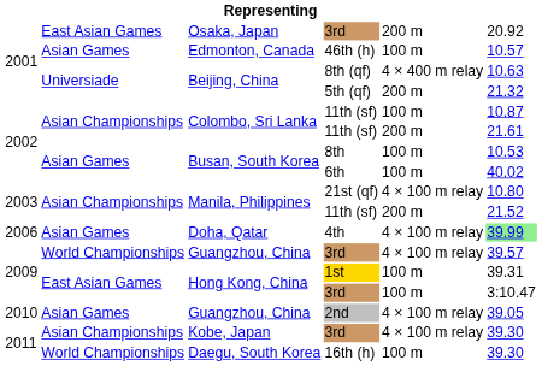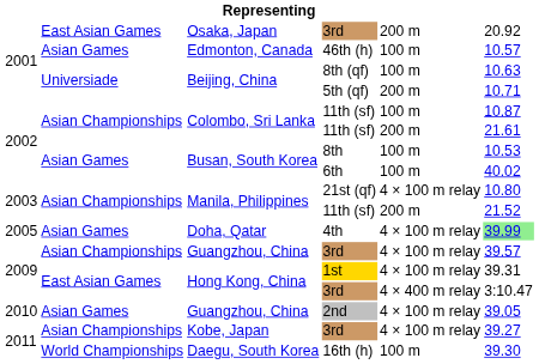 <table>
 <tr>
 <th colspan="6">Representing </th>
 </tr>
 <tr>
 <td rowspan=4>2001</td>
 <td><a href='#'>East Asian Games</a></td>
 <td><a href='#'>Osaka, Japan</a></td>
 <td bgcolor=cc9966>3rd</td>
 <td>200 m</td>
 <td>20.92</td>
 </tr>
 <tr>
 <td><a href='#'>Asian Games</a></td>
 <td><a href='#'>Edmonton, Canada</a></td>
 <td>46th (h)</td>
 <td>100 m</td>
 <td><a href='#'>10.57</a></td>
 </tr>
 <tr>
 <td rowspan=2><a href='#'>Universiade</a></td>
 <td rowspan=2><a href='#'>Beijing, China</a></td>
 <td>8th (qf)</td>
-<td>4 × 400 m relay</td>
+<td>100 m</td>
 <td><a href='#'>10.63</a></td>
 </tr>
 <tr>
 <td>5th (qf)</td>
 <td>200 m</td>
-<td><a href='#'>21.32</a></td>
+<td><a href='#'>10.71</a></td>
 </tr>
 <tr>
 <td rowspan=4>2002</td>
 <td rowspan=2><a href='#'>Asian Championships</a></td>
 <td rowspan=2><a href='#'>Colombo, Sri Lanka</a></td>
 <td>11th (sf)</td>
 <td>100 m</td>
 <td><a href='#'>10.87</a></td>
 </tr>
 <tr>
 <td>11th (sf)</td>
 <td>200 m</td>
 <td><a href='#'>21.61</a></td>
 </tr>
 <tr>
 <td rowspan=2><a href='#'>Asian Games</a></td>
 <td rowspan=2><a href='#'>Busan, South Korea</a></td>
 <td>8th</td>
 <td>100 m</td>
 <td><a href='#'>10.53</a></td>
 </tr>
 <tr>
 <td>6th</td>
 <td>100 m</td>
 <td><a href='#'>40.02</a></td>
 </tr>
 <tr>
 <td rowspan=2>2003</td>
 <td rowspan=2><a href='#'>Asian Championships</a></td>
 <td rowspan=2><a href='#'>Manila, Philippines</a></td>
 <td>21st (qf)</td>
 <td>4 × 100 m relay</td>
 <td><a href='#'>10.80</a></td>
 </tr>
 <tr>
 <td>11th (sf)</td>
 <td>200 m</td>
 <td><a href='#'>21.52</a></td>
 </tr>
 <tr>
-<td>2006</td>
+<td>2005</td>
 <td><a href='#'>Asian Games</a></td>
 <td><a href='#'>Doha, Qatar</a></td>
 <td>4th</td>
 <td>4 × 100 m relay</td>
 <td style="background: lightgreen;"><a href='#'>39.99</a></td>
 </tr>
 <tr>
 <td rowspan=3>2009</td>
-<td><a href='#'>World Championships</a></td>
+<td><a href='#'>Asian Championships</a></td>
 <td><a href='#'>Guangzhou, China</a></td>
 <td bgcolor=cc9966>3rd</td>
 <td>4 × 100 m relay</td>
 <td><a href='#'>39.57</a></td>
 </tr>
 <tr>
 <td rowspan=2><a href='#'>East Asian Games</a></td>
 <td rowspan=2><a href='#'>Hong Kong, China</a></td>
 <td bgcolor=gold>1st</td>
-<td>100 m</td>
+<td>4 × 100 m relay</td>
 <td>39.31</td>
 </tr>
 <tr>
 <td bgcolor=cc9966>3rd</td>
-<td>100 m</td>
+<td>4 × 400 m relay</td>
 <td>3:10.47</td>
 </tr>
 <tr>
 <td>2010</td>
 <td><a href='#'>Asian Games</a></td>
 <td><a href='#'>Guangzhou, China</a></td>
 <td bgcolor=silver>2nd</td>
 <td>4 × 100 m relay</td>
 <td><a href='#'>39.05</a></td>
 </tr>
 <tr>
 <td rowspan=2>2011</td>
 <td><a href='#'>Asian Championships</a></td>
 <td><a href='#'>Kobe, Japan</a></td>
 <td bgcolor=cc9966>3rd</td>
 <td>4 × 100 m relay</td>
-<td><a href='#'>39.30</a></td>
+<td><a href='#'>39.27</a></td>
 </tr>
 <tr>
 <td><a href='#'>World Championships</a></td>
 <td><a href='#'>Daegu, South Korea</a></td>
 <td>16th (h)</td>
 <td>100 m</td>
 <td><a href='#'>39.30</a></td>
 </tr>
 </table>
